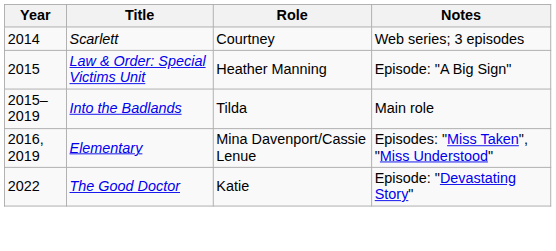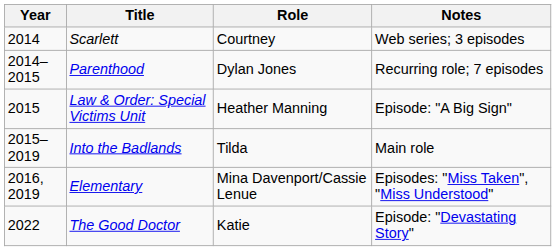 <table class="wikitable sortable">
 <tr>
 <th>Year</th>
 <th>Title</th>
 <th>Role</th>
 <th class="unsortable">Notes</th>
 </tr>
 <tr>
 <td>2014</td>
 <td><em>Scarlett</em></td>
 <td>Courtney</td>
 <td>Web series; 3 episodes</td>
+</tr>
+<tr>
+<td>2014–2015</td>
+<td><em><a href='#'>Parenthood</a></em></td>
+<td>Dylan Jones</td>
+<td>Recurring role; 7 episodes</td>
 </tr>
 <tr>
 <td>2015</td>
 <td><em><a href='#'>Law & Order: Special Victims Unit</a></em></td>
 <td>Heather Manning</td>
 <td>Episode: "A Big Sign"</td>
 </tr>
 <tr>
 <td>2015–2019</td>
 <td><em><a href='#'>Into the Badlands</a></em></td>
 <td>Tilda</td>
 <td>Main role</td>
 </tr>
 <tr>
 <td>2016, 2019</td>
 <td><em><a href='#'>Elementary</a></em></td>
 <td>Mina Davenport/Cassie Lenue</td>
 <td>Episodes: "<a href='#'>Miss Taken</a>", "<a href='#'>Miss Understood</a>"</td>
 </tr>
 <tr>
 <td>2022</td>
 <td><em><a href='#'>The Good Doctor</a></td>
 <td>Katie</td>
 <td>Episode: "<a href='#'>Devastating Story</a>"</td>
 </tr>
 </table>
